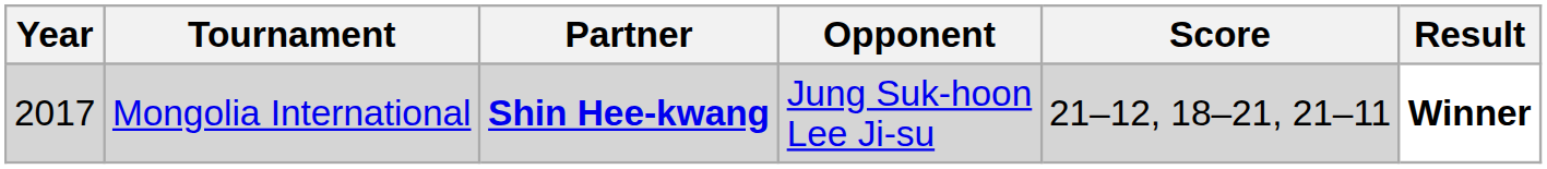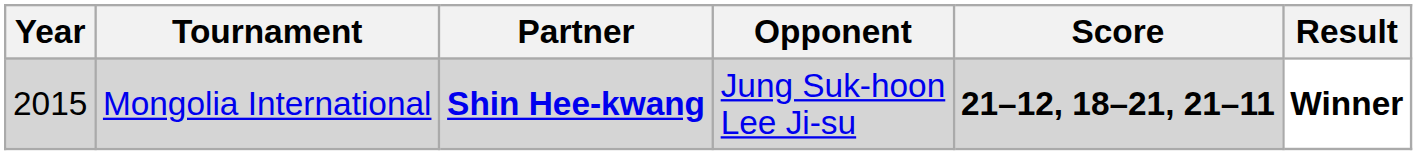 <table class="sortable wikitable" style="font-size: 90%;">
 <tr>
 <th>Year</th>
 <th>Tournament</th>
 <th>Partner</th>
 <th>Opponent</th>
 <th>Score</th>
 <th>Result</th>
 </tr>
 <tr style="background:#D5D5D5">
-<td align="center">2017</td>
+<td align="center">2015</td>
 <td align="left"><a href='#'>Mongolia International</a></td>
 <td align="left"><strong> <a href='#'>Shin Hee-kwang</a></strong></td>
 <td align="left"> <a href='#'>Jung Suk-hoon</a> <br>  <a href='#'>Lee Ji-su</a></td>
-<td align="left">21–12, 18–21, 21–11</td>
+<td align="left"><strong>21–12, 18–21, 21–11</strong></td>
 <td style="text-align:left; background:white"> <strong>Winner</strong></td>
 </tr>
 </table>
